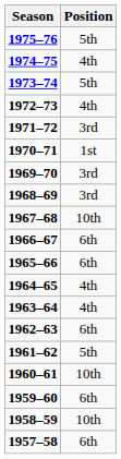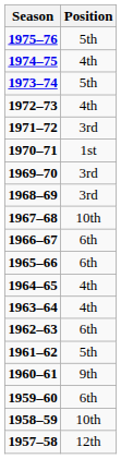 <table class="wikitable" style="text-align:center;">
 <tr>
 <th><strong>Season</strong></th>
 <th><strong>Position</strong></th>
 </tr>
 <tr --->
 <td><strong><a href='#'>1975–76</a></strong></td>
 <td>5th</td>
 </tr>
 <tr --->
 <td><strong><a href='#'>1974–75</a></strong></td>
 <td>4th</td>
 </tr>
 <tr --->
 <td><strong><a href='#'>1973–74</a></strong></td>
 <td>5th</td>
 </tr>
 <tr --->
 <td><strong>1972–73</strong></td>
 <td>4th</td>
 </tr>
 <tr --->
 <td><strong>1971–72</strong></td>
 <td>3rd</td>
 </tr>
 <tr --->
 <td><strong>1970–71</strong></td>
 <td>1st</td>
 </tr>
 <tr --->
 <td><strong>1969–70</strong></td>
 <td>3rd</td>
 </tr>
 <tr --->
 <td><strong>1968–69</strong></td>
 <td>3rd</td>
 </tr>
 <tr --->
 <td><strong>1967–68</strong></td>
 <td>10th</td>
 </tr>
 <tr --->
 <td><strong>1966–67</strong></td>
 <td>6th</td>
 </tr>
 <tr --->
 <td><strong>1965–66</strong></td>
 <td>6th</td>
 </tr>
 <tr --->
 <td><strong>1964–65</strong></td>
 <td>4th</td>
 </tr>
 <tr --->
 <td><strong>1963–64</strong></td>
 <td>4th</td>
 </tr>
 <tr --->
 <td><strong>1962–63</strong></td>
 <td>6th</td>
 </tr>
 <tr --->
 <td><strong>1961–62</strong></td>
 <td>5th</td>
 </tr>
 <tr --->
 <td><strong>1960–61</strong></td>
-<td>10th</td>
+<td>9th</td>
 </tr>
 <tr --->
 <td><strong>1959–60</strong></td>
 <td>6th</td>
 </tr>
 <tr --->
 <td><strong>1958–59</strong></td>
 <td>10th</td>
 </tr>
 <tr --->
 <td><strong>1957–58</strong></td>
-<td>6th</td>
+<td>12th</td>
 </tr>
 </table>
